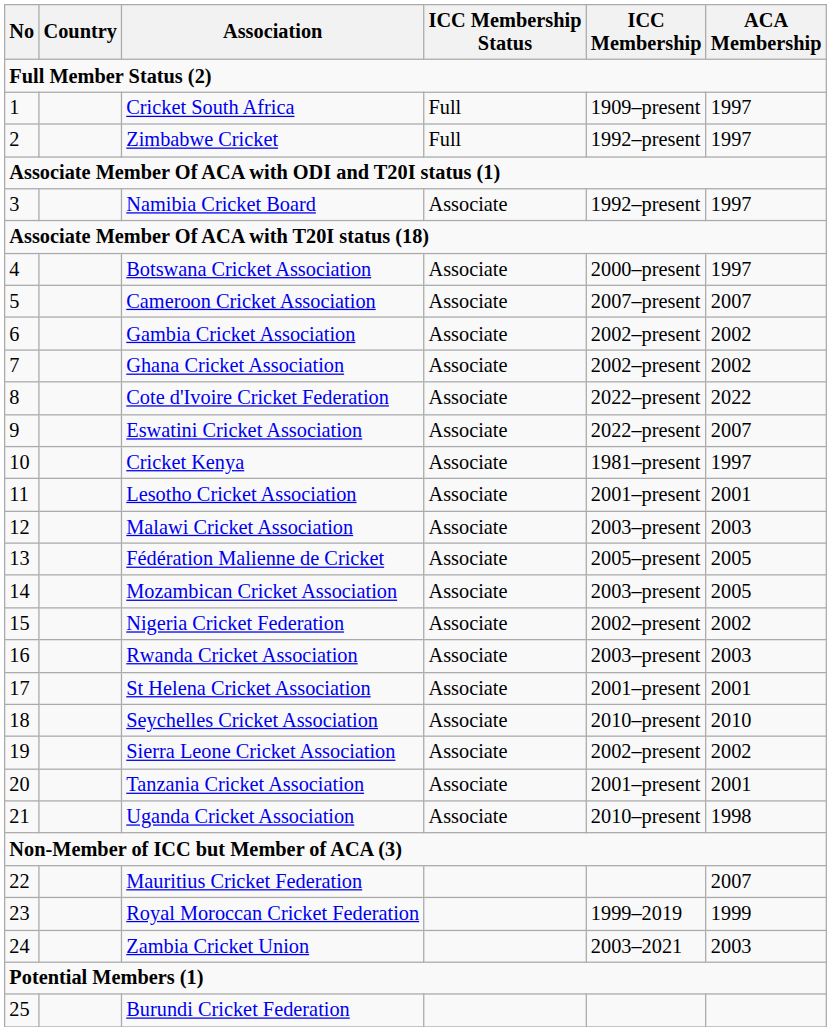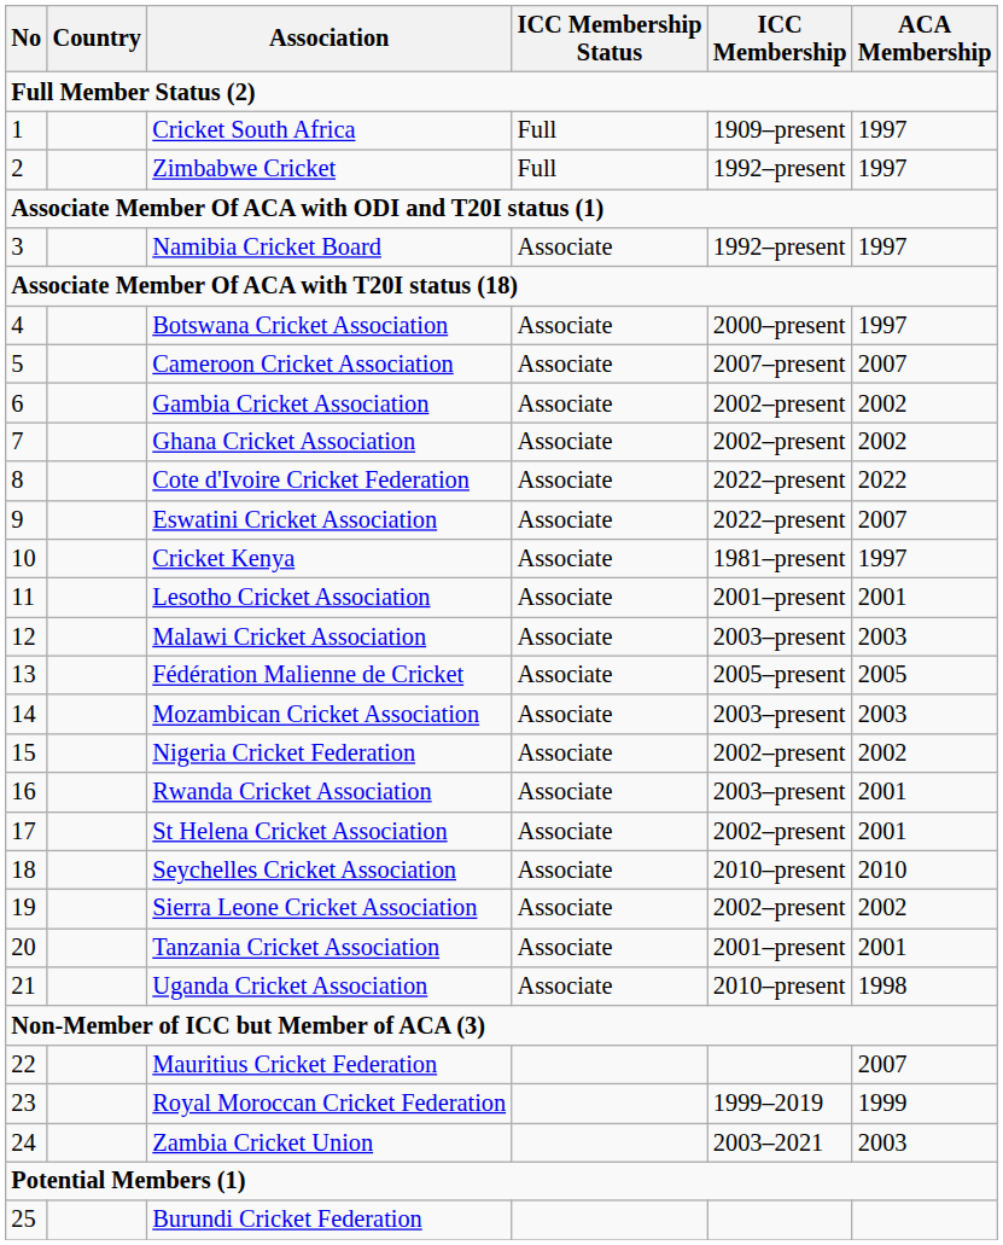 <table class="wikitable sortable">
 <tr>
 <th>No</th>
 <th>Country</th>
 <th>Association</th>
 <th>ICC Membership<br>Status</th>
 <th>ICC<br>Membership</th>
 <th>ACA<br>Membership</th>
 </tr>
 <tr>
 <td colspan="6"><strong>Full Member Status (2)</strong></td>
 </tr>
 <tr>
 <td>1</td>
 <td></td>
 <td><a href='#'>Cricket South Africa</a></td>
 <td>Full</td>
 <td>1909–present</td>
 <td>1997</td>
 </tr>
 <tr>
 <td>2</td>
 <td></td>
 <td><a href='#'>Zimbabwe Cricket</a></td>
 <td>Full</td>
 <td>1992–present</td>
 <td>1997</td>
 </tr>
 <tr>
 <td colspan="6"><strong>Associate Member Of ACA with ODI and T20I status (1)</strong></td>
 </tr>
 <tr>
 <td>3</td>
 <td></td>
 <td><a href='#'>Namibia Cricket Board</a></td>
 <td>Associate</td>
 <td>1992–present</td>
 <td>1997</td>
 </tr>
 <tr>
 <td colspan="6"><strong>Associate Member Of ACA with T20I status (18)</strong></td>
 </tr>
 <tr>
 <td>4</td>
 <td></td>
 <td><a href='#'>Botswana Cricket Association</a></td>
 <td>Associate</td>
 <td>2000–present</td>
 <td>1997</td>
 </tr>
 <tr>
 <td>5</td>
 <td></td>
 <td><a href='#'>Cameroon Cricket Association</a></td>
 <td>Associate</td>
 <td>2007–present</td>
 <td>2007</td>
 </tr>
 <tr>
 <td>6</td>
 <td></td>
 <td><a href='#'>Gambia Cricket Association</a></td>
 <td>Associate</td>
 <td>2002–present</td>
 <td>2002</td>
 </tr>
 <tr>
 <td>7</td>
 <td></td>
 <td><a href='#'>Ghana Cricket Association</a></td>
 <td>Associate</td>
 <td>2002–present</td>
 <td>2002</td>
 </tr>
 <tr>
 <td>8</td>
 <td></td>
 <td><a href='#'>Cote d'Ivoire Cricket Federation</a></td>
 <td>Associate</td>
 <td>2022–present</td>
 <td>2022</td>
 </tr>
 <tr>
 <td>9</td>
 <td></td>
 <td><a href='#'>Eswatini Cricket Association</a></td>
 <td>Associate</td>
 <td>2022–present</td>
 <td>2007</td>
 </tr>
 <tr>
 <td>10</td>
 <td></td>
 <td><a href='#'>Cricket Kenya</a></td>
 <td>Associate</td>
 <td>1981–present</td>
 <td>1997</td>
 </tr>
 <tr>
 <td>11</td>
 <td></td>
 <td><a href='#'>Lesotho Cricket Association</a></td>
 <td>Associate</td>
 <td>2001–present</td>
 <td>2001</td>
 </tr>
 <tr>
 <td>12</td>
 <td></td>
 <td><a href='#'>Malawi Cricket Association</a></td>
 <td>Associate</td>
 <td>2003–present</td>
 <td>2003</td>
 </tr>
 <tr>
 <td>13</td>
 <td></td>
 <td><a href='#'>Fédération Malienne de Cricket</a></td>
 <td>Associate</td>
 <td>2005–present</td>
 <td>2005</td>
 </tr>
 <tr>
 <td>14</td>
 <td></td>
 <td><a href='#'>Mozambican Cricket Association</a></td>
 <td>Associate</td>
 <td>2003–present</td>
-<td>2005</td>
+<td>2003</td>
 </tr>
 <tr>
 <td>15</td>
 <td></td>
 <td><a href='#'>Nigeria Cricket Federation</a></td>
 <td>Associate</td>
 <td>2002–present</td>
 <td>2002</td>
 </tr>
 <tr>
 <td>16</td>
 <td></td>
 <td><a href='#'>Rwanda Cricket Association</a></td>
 <td>Associate</td>
 <td>2003–present</td>
-<td>2003</td>
+<td>2001</td>
 </tr>
 <tr>
 <td>17</td>
 <td></td>
 <td><a href='#'>St Helena Cricket Association</a></td>
 <td>Associate</td>
-<td>2001–present</td>
+<td>2002–present</td>
 <td>2001</td>
 </tr>
 <tr>
 <td>18</td>
 <td></td>
 <td><a href='#'>Seychelles Cricket Association</a></td>
 <td>Associate</td>
 <td>2010–present</td>
 <td>2010</td>
 </tr>
 <tr>
 <td>19</td>
 <td></td>
 <td><a href='#'>Sierra Leone Cricket Association</a></td>
 <td>Associate</td>
 <td>2002–present</td>
 <td>2002</td>
 </tr>
 <tr>
 <td>20</td>
 <td></td>
 <td><a href='#'>Tanzania Cricket Association</a></td>
 <td>Associate</td>
 <td>2001–present</td>
 <td>2001</td>
 </tr>
 <tr>
 <td>21</td>
 <td></td>
 <td><a href='#'>Uganda Cricket Association</a></td>
 <td>Associate</td>
 <td>2010–present</td>
 <td>1998</td>
 </tr>
 <tr>
 <td colspan="6"><strong>Non-Member of ICC but Member of ACA (3)</strong></td>
 </tr>
 <tr>
 <td>22</td>
 <td></td>
 <td><a href='#'>Mauritius Cricket Federation</a></td>
 <td></td>
 <td></td>
 <td>2007</td>
 </tr>
 <tr>
 <td>23</td>
 <td></td>
 <td><a href='#'>Royal Moroccan Cricket Federation</a></td>
 <td></td>
 <td>1999–2019</td>
 <td>1999</td>
 </tr>
 <tr>
 <td>24</td>
 <td></td>
 <td><a href='#'>Zambia Cricket Union</a></td>
 <td></td>
 <td>2003–2021</td>
 <td>2003</td>
 </tr>
 <tr>
 <td colspan="6"><strong>Potential Members (1)</strong></td>
 </tr>
 <tr>
 <td>25</td>
 <td></td>
 <td><a href='#'>Burundi Cricket Federation</a></td>
 <td></td>
 <td></td>
 <td></td>
 </tr>
 </table>
